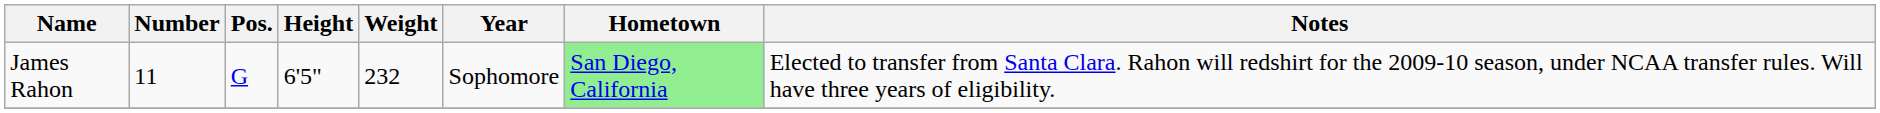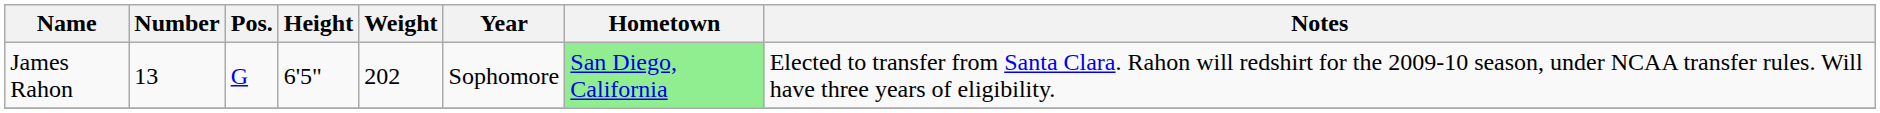 <table class="wikitable sortable" border="1">
 <tr>
 <th>Name</th>
 <th>Number</th>
 <th>Pos.</th>
 <th>Height</th>
 <th>Weight</th>
 <th>Year</th>
 <th>Hometown</th>
 <th class="unsortable">Notes</th>
 </tr>
 <tr>
 <td sortname>James Rahon</td>
-<td>11</td>
+<td>13</td>
 <td><a href='#'>G</a></td>
 <td>6'5"</td>
-<td>232</td>
+<td>202</td>
 <td>Sophomore</td>
 <td style="background: lightgreen;"><a href='#'>San Diego, California</a></td>
 <td>Elected to transfer from <a href='#'>Santa Clara</a>. Rahon will redshirt for the 2009-10 season, under NCAA transfer rules. Will have three years of eligibility.</td>
 </tr>
 <tr>
 </tr>
 </table>
